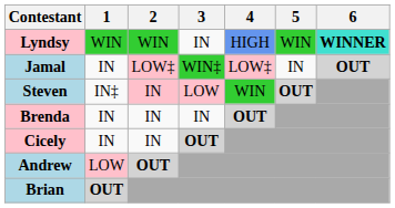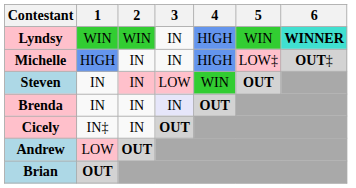 <table class="wikitable" align style="text-align:center">
 <tr>
 <th>Contestant</th>
 <th>1</th>
 <th>2</th>
 <th>3</th>
 <th>4</th>
 <th>5</th>
 <th>6</th>
 </tr>
 <tr>
 <td style="background:pink"><strong>Lyndsy</strong></td>
 <td style="background:limegreen;">WIN</td>
 <td style="background:limegreen;">WIN</td>
 <td>IN</td>
 <td style="background:cornflowerblue;">HIGH</td>
 <td style="background:limegreen;">WIN</td>
 <td style="background:turquoise;"><strong>WINNER</strong></td>
 </tr>
 <tr>
-<td style="background:lightblue"><strong>Jamal</strong></td>
+<td style="background:pink"><strong>Michelle</strong></td>
+<td style="background:cornflowerblue;">HIGH</td>
 <td>IN</td>
+<td>IN</td>
+<td style="background:cornflowerblue;">HIGH</td>
 <td style="background:pink;">LOW‡</td>
-<td style="background:limegreen;">WIN‡</td>
-<td style="background:pink;">LOW‡</td>
-<td>IN</td>
-<td style="background:lightgrey;"><strong>OUT</strong></td>
+<td style="background:lightgrey;"><strong>OUT</strong>‡</td>
 </tr>
 <tr>
 <td style="background:lightblue"><strong>Steven</strong></td>
-<td>IN‡</td>
+<td>IN</td>
 <td style="background: pink;">IN</td>
 <td style="background:pink;">LOW</td>
 <td style="background:limegreen;">WIN</td>
 <td style="background:lightgrey;"><strong>OUT</strong></td>
 <td colspan=1 style="background:darkgrey;"></td>
 </tr>
 <tr>
 <td style="background:pink"><strong>Brenda</strong></td>
 <td>IN</td>
 <td>IN</td>
-<td>IN</td>
+<td style="background: lavender;">IN</td>
 <td style="background:lightgrey;"><strong>OUT</strong></td>
 <td colspan=2 style="background:darkgrey;"></td>
 </tr>
 <tr>
 <td style="background:pink"><strong>Cicely</strong></td>
-<td>IN</td>
+<td>IN‡</td>
 <td>IN</td>
 <td style="background:lightgrey;"><strong>OUT</strong></td>
 <td colspan=3 style="background:darkgrey;"></td>
 </tr>
 <tr>
 <td style="background:lightblue"><strong>Andrew</strong></td>
 <td style="background:pink;">LOW</td>
 <td style="background:lightgrey;"><strong>OUT</strong></td>
 <td colspan=4 style="background:darkgrey;"></td>
 </tr>
 <tr>
 <td style="background:lightblue"><strong>Brian</strong></td>
 <td style="background:lightgrey;"><strong>OUT</strong></td>
 <td colspan=5 style="background:darkgrey;"></td>
 </tr>
 </table>
